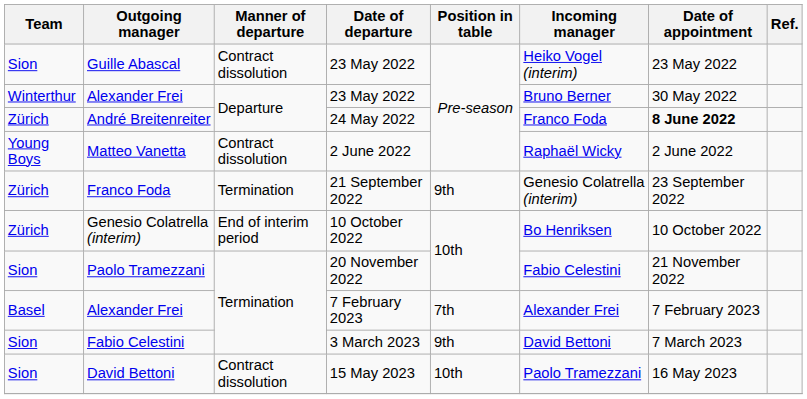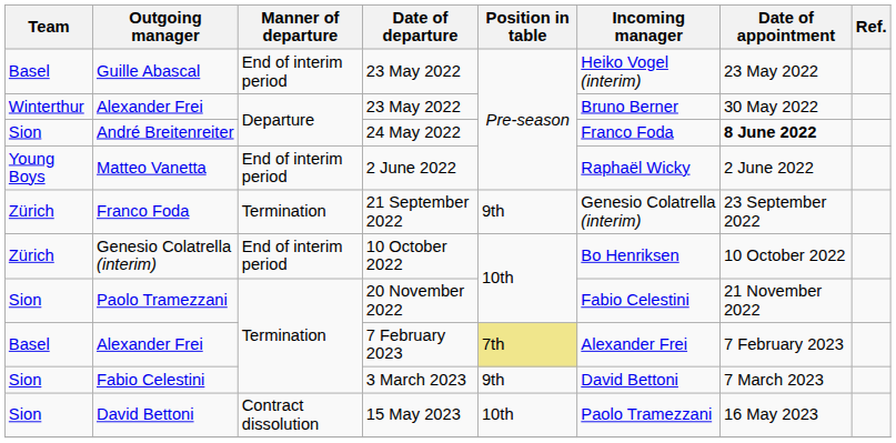 <table class="wikitable">
 <tr>
 <th>Team</th>
 <th>Outgoing manager</th>
 <th>Manner of departure</th>
 <th>Date of departure</th>
 <th>Position in table</th>
 <th>Incoming manager</th>
 <th>Date of appointment</th>
 <th>Ref.</th>
 </tr>
 <tr>
-<td><a href='#'>Sion</a></td>
+<td><a href='#'>Basel</a></td>
 <td> <a href='#'>Guille Abascal</a></td>
-<td>Contract dissolution</td>
+<td>End of interim period</td>
 <td>23 May 2022</td>
 <td align="center" rowspan="4"><em>Pre-season</em></td>
 <td> <a href='#'>Heiko Vogel</a> <em>(interim)</em></td>
 <td>23 May 2022</td>
 <td></td>
 </tr>
 <tr>
 <td><a href='#'>Winterthur</a></td>
 <td> <a href='#'>Alexander Frei</a></td>
 <td rowspan="2">Departure</td>
 <td>23 May 2022</td>
 <td> <a href='#'>Bruno Berner</a></td>
 <td>30 May 2022</td>
 <td></td>
 </tr>
 <tr>
-<td><a href='#'>Zürich</a></td>
+<td><a href='#'>Sion</a></td>
 <td> <a href='#'>André Breitenreiter</a></td>
 <td>24 May 2022</td>
 <td> <a href='#'>Franco Foda</a></td>
 <td><strong>8 June 2022</strong></td>
 <td></td>
 </tr>
 <tr>
 <td><a href='#'>Young Boys</a></td>
 <td> <a href='#'>Matteo Vanetta</a></td>
-<td>Contract dissolution</td>
+<td>End of interim period</td>
 <td>2 June 2022</td>
 <td> <a href='#'>Raphaël Wicky</a></td>
 <td>2 June 2022</td>
 <td></td>
 </tr>
 <tr>
 <td><a href='#'>Zürich</a></td>
 <td> <a href='#'>Franco Foda</a></td>
 <td>Termination</td>
 <td>21 September 2022</td>
 <td>9th</td>
 <td> Genesio Colatrella <em>(interim)</em></td>
 <td>23 September 2022</td>
 <td></td>
 </tr>
 <tr>
 <td><a href='#'>Zürich</a></td>
 <td> Genesio Colatrella <em>(interim)</em></td>
 <td>End of interim period</td>
 <td>10 October 2022</td>
 <td rowspan="2">10th</td>
 <td> <a href='#'>Bo Henriksen</a></td>
 <td>10 October 2022</td>
 <td></td>
 </tr>
 <tr>
 <td><a href='#'>Sion</a></td>
 <td> <a href='#'>Paolo Tramezzani</a></td>
 <td rowspan="3">Termination</td>
 <td>20 November 2022</td>
 <td> <a href='#'>Fabio Celestini</a></td>
 <td>21 November 2022</td>
 <td></td>
 </tr>
 <tr>
 <td><a href='#'>Basel</a></td>
 <td> <a href='#'>Alexander Frei</a></td>
 <td>7 February 2023</td>
-<td>7th</td>
+<td style="background: khaki;">7th</td>
 <td> <a href='#'>Alexander Frei</a></td>
 <td>7 February 2023</td>
 <td></td>
 </tr>
 <tr>
 <td><a href='#'>Sion</a></td>
 <td> <a href='#'>Fabio Celestini</a></td>
 <td>3 March 2023</td>
 <td>9th</td>
 <td> <a href='#'>David Bettoni</a></td>
 <td>7 March 2023</td>
 <td></td>
 </tr>
 <tr>
 <td><a href='#'>Sion</a></td>
 <td> <a href='#'>David Bettoni</a></td>
 <td>Contract dissolution</td>
 <td>15 May 2023</td>
 <td>10th</td>
 <td> <a href='#'>Paolo Tramezzani</a></td>
 <td>16 May 2023</td>
 <td></td>
 </tr>
 <tr>
 </tr>
 </table>
